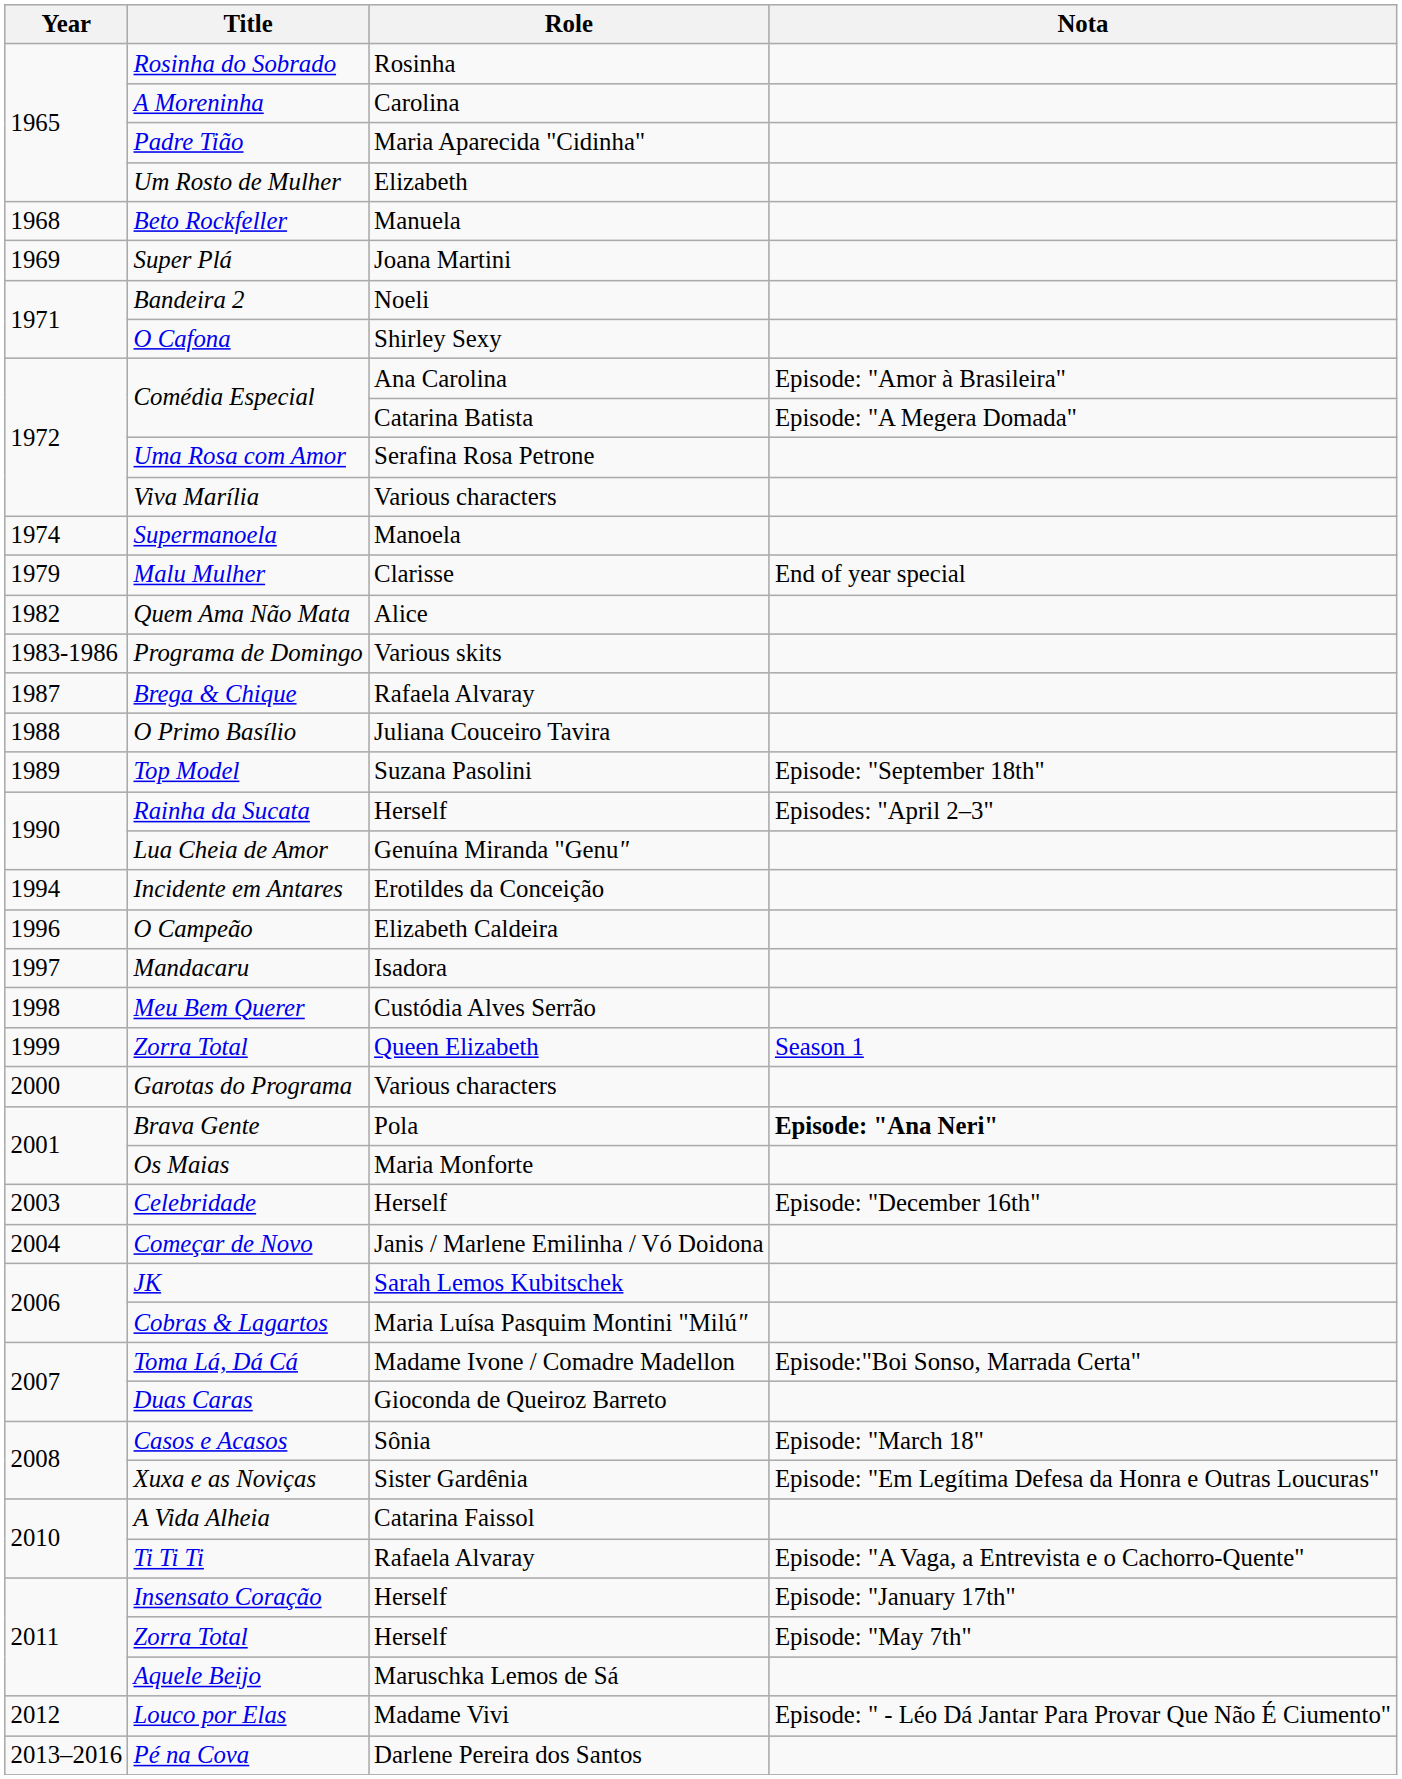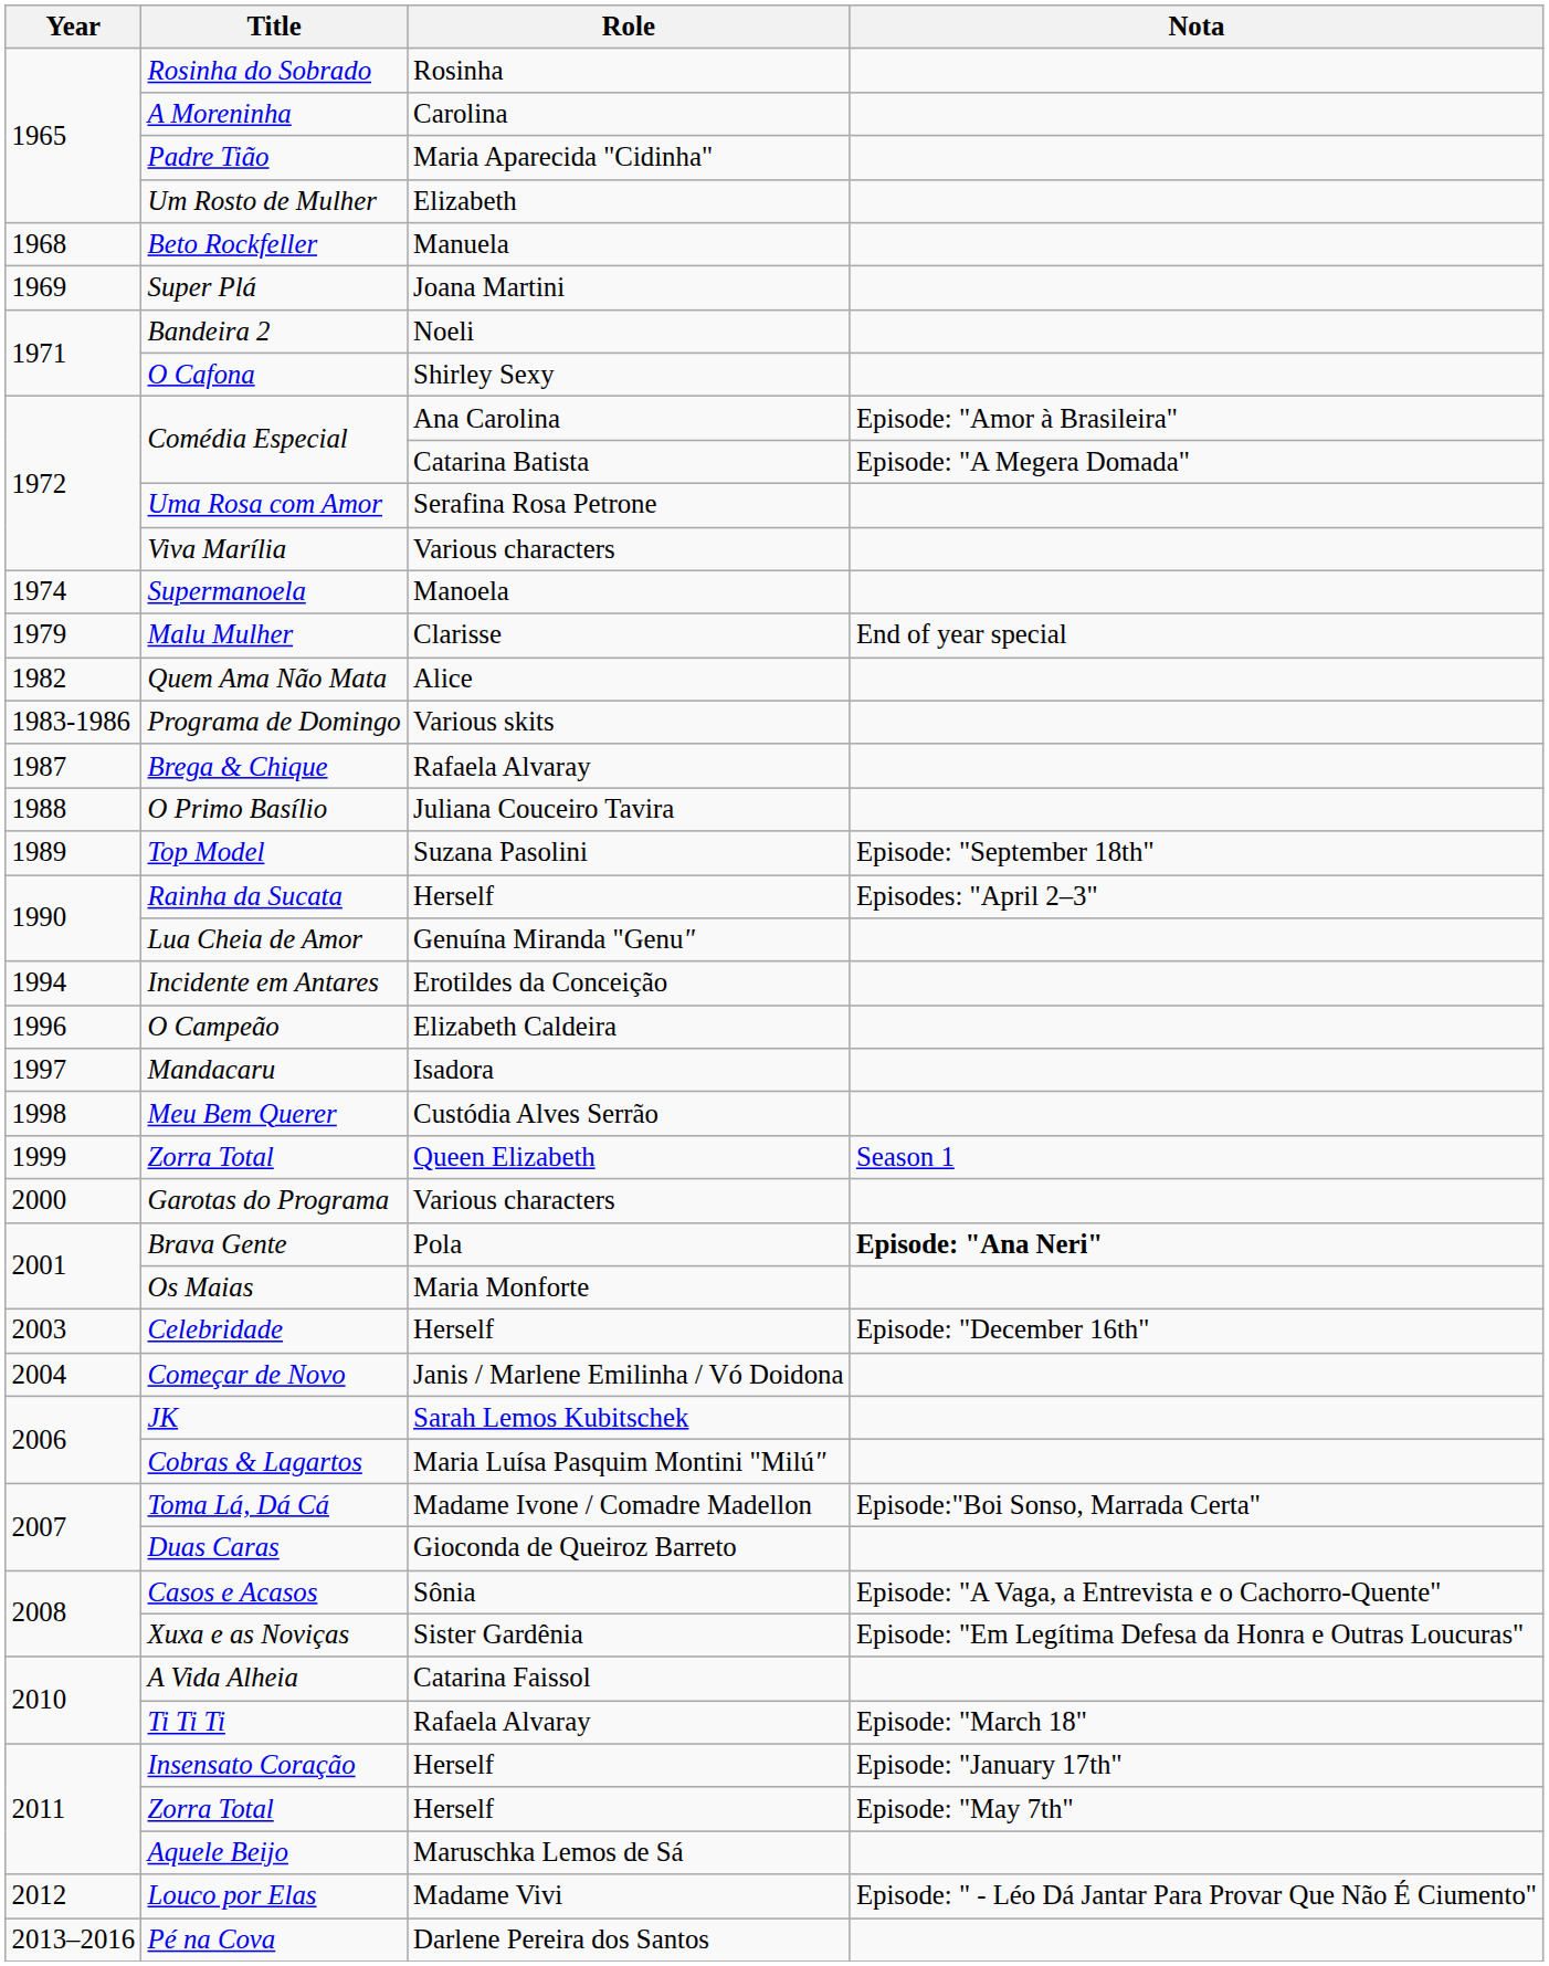 <table class="wikitable">
 <tr>
 <th>Year</th>
 <th>Title</th>
 <th>Role</th>
 <th>Nota</th>
 </tr>
 <tr>
 <td rowspan="4">1965</td>
 <td><em><a href='#'>Rosinha do Sobrado</a></em></td>
 <td>Rosinha</td>
 <td></td>
 </tr>
 <tr>
 <td><em><a href='#'>A Moreninha</a></em></td>
 <td>Carolina</td>
 <td></td>
 </tr>
 <tr>
 <td><em><a href='#'>Padre Tião</a></em></td>
 <td>Maria Aparecida "Cidinha"</td>
 <td></td>
 </tr>
 <tr>
 <td><em>Um Rosto de Mulher</em></td>
 <td>Elizabeth</td>
 <td></td>
 </tr>
 <tr>
 <td>1968</td>
 <td><em><a href='#'>Beto Rockfeller</a></em></td>
 <td>Manuela</td>
 <td></td>
 </tr>
 <tr>
 <td>1969</td>
 <td><em>Super Plá</em></td>
 <td>Joana Martini</td>
 <td></td>
 </tr>
 <tr>
 <td rowspan="2">1971</td>
 <td><em>Bandeira 2</em></td>
 <td>Noeli</td>
 <td></td>
 </tr>
 <tr>
 <td><em><a href='#'>O Cafona</a></em></td>
 <td>Shirley Sexy</td>
 <td></td>
 </tr>
 <tr>
 <td rowspan="4">1972</td>
 <td rowspan="2"><em>Comédia Especial</em></td>
 <td>Ana Carolina</td>
 <td>Episode: "Amor à Brasileira"</td>
 </tr>
 <tr>
 <td>Catarina Batista</td>
 <td>Episode: "A Megera Domada"</td>
 </tr>
 <tr>
 <td><em><a href='#'>Uma Rosa com Amor</a></em></td>
 <td>Serafina Rosa Petrone</td>
 <td></td>
 </tr>
 <tr>
 <td><em>Viva Marília</em></td>
 <td>Various characters</td>
 <td></td>
 </tr>
 <tr>
 <td>1974</td>
 <td><em><a href='#'>Supermanoela</a></em></td>
 <td>Manoela</td>
 <td></td>
 </tr>
 <tr>
 <td>1979</td>
 <td><em><a href='#'>Malu Mulher</a></em></td>
 <td>Clarisse</td>
 <td>End of year special</td>
 </tr>
 <tr>
 <td>1982</td>
 <td><em>Quem Ama Não Mata</em></td>
 <td>Alice</td>
 <td></td>
 </tr>
 <tr>
 <td>1983-1986</td>
 <td><em>Programa de Domingo</em></td>
 <td>Various skits</td>
 <td></td>
 </tr>
 <tr>
 <td>1987</td>
 <td><em><a href='#'>Brega & Chique</a></em></td>
 <td>Rafaela Alvaray</td>
 <td></td>
 </tr>
 <tr>
 <td>1988</td>
 <td><em>O Primo Basílio</em></td>
 <td>Juliana Couceiro Tavira</td>
 <td></td>
 </tr>
 <tr>
 <td>1989</td>
 <td><em><a href='#'>Top Model</a></em></td>
 <td>Suzana Pasolini</td>
 <td>Episode: "September 18th"</td>
 </tr>
 <tr>
 <td rowspan="2">1990</td>
 <td><em><a href='#'>Rainha da Sucata</a></em></td>
 <td>Herself</td>
 <td>Episodes: "April 2–3"</td>
 </tr>
 <tr>
 <td><em>Lua Cheia de Amor</em></td>
 <td>Genuína Miranda "Genu<em>"</em></td>
 <td></td>
 </tr>
 <tr>
 <td>1994</td>
 <td><em>Incidente em Antares</em></td>
 <td>Erotildes da Conceição</td>
 <td></td>
 </tr>
 <tr>
 <td>1996</td>
 <td><em>O Campeão</em></td>
 <td>Elizabeth Caldeira</td>
 <td></td>
 </tr>
 <tr>
 <td>1997</td>
 <td><em>Mandacaru</em></td>
 <td>Isadora</td>
 <td></td>
 </tr>
 <tr>
 <td>1998</td>
 <td><em><a href='#'>Meu Bem Querer</a></em></td>
 <td>Custódia Alves Serrão</td>
 <td></td>
 </tr>
 <tr>
 <td>1999</td>
 <td><em><a href='#'>Zorra Total</a></em></td>
 <td><a href='#'>Queen Elizabeth</a></td>
 <td><a href='#'>Season 1</a></td>
 </tr>
 <tr>
 <td>2000</td>
 <td><em>Garotas do Programa</em></td>
 <td>Various characters</td>
 <td></td>
 </tr>
 <tr>
 <td rowspan="2">2001</td>
 <td><em>Brava Gente</em></td>
 <td>Pola</td>
 <td><strong>Episode: "Ana Neri"</strong></td>
 </tr>
 <tr>
 <td><em>Os Maias</em></td>
 <td>Maria Monforte</td>
 <td></td>
 </tr>
 <tr>
 <td>2003</td>
 <td><em><a href='#'>Celebridade</a></em></td>
 <td>Herself</td>
 <td>Episode: "December 16th"</td>
 </tr>
 <tr>
 <td>2004</td>
 <td><em><a href='#'>Começar de Novo</a></em></td>
 <td>Janis / Marlene Emilinha / Vó Doidona</td>
 <td></td>
 </tr>
 <tr>
 <td rowspan="2">2006</td>
 <td><em><a href='#'>JK</a></em></td>
 <td><a href='#'>Sarah Lemos Kubitschek</a></td>
 <td></td>
 </tr>
 <tr>
 <td><em><a href='#'>Cobras & Lagartos</a></em></td>
 <td>Maria Luísa Pasquim Montini "Milú<em>"</em></td>
 <td></td>
 </tr>
 <tr>
 <td rowspan="2">2007</td>
 <td><em><a href='#'>Toma Lá, Dá Cá</a></em></td>
 <td>Madame Ivone / Comadre Madellon</td>
 <td>Episode:"Boi Sonso, Marrada Certa"</td>
 </tr>
 <tr>
 <td><em><a href='#'>Duas Caras</a></em></td>
 <td>Gioconda de Queiroz Barreto</td>
 <td></td>
 </tr>
 <tr>
 <td rowspan="2">2008</td>
 <td><em><a href='#'>Casos e Acasos</a></em></td>
 <td>Sônia</td>
-<td>Episode: "March 18"</td>
+<td>Episode: "A Vaga, a Entrevista e o Cachorro-Quente"</td>
 </tr>
 <tr>
 <td><em>Xuxa e as Noviças</em></td>
 <td>Sister Gardênia</td>
 <td>Episode: "Em Legítima Defesa da Honra e Outras Loucuras"</td>
 </tr>
 <tr>
 <td rowspan="2">2010</td>
 <td><em>A Vida Alheia</em></td>
 <td>Catarina Faissol</td>
 <td></td>
 </tr>
 <tr>
 <td><em><a href='#'>Ti Ti Ti</a></em></td>
 <td>Rafaela Alvaray</td>
-<td>Episode: "A Vaga, a Entrevista e o Cachorro-Quente"</td>
+<td>Episode: "March 18"</td>
 </tr>
 <tr>
 <td rowspan="3">2011</td>
 <td><em><a href='#'>Insensato Coração</a></em></td>
 <td>Herself</td>
 <td>Episode: "January 17th"</td>
 </tr>
 <tr>
 <td><em><a href='#'>Zorra Total</a></em></td>
 <td>Herself</td>
 <td>Episode: "May 7th"</td>
 </tr>
 <tr>
 <td><em><a href='#'>Aquele Beijo</a></em></td>
 <td>Maruschka Lemos de Sá</td>
 <td></td>
 </tr>
 <tr>
 <td>2012</td>
 <td><em><a href='#'>Louco por Elas</a></em></td>
 <td>Madame Vivi</td>
 <td>Episode: " - Léo Dá Jantar Para Provar Que Não É Ciumento"</td>
 </tr>
 <tr>
 <td>2013–2016</td>
 <td><em><a href='#'>Pé na Cova</a></em></td>
 <td>Darlene Pereira dos Santos</td>
 <td></td>
 </tr>
 </table>
